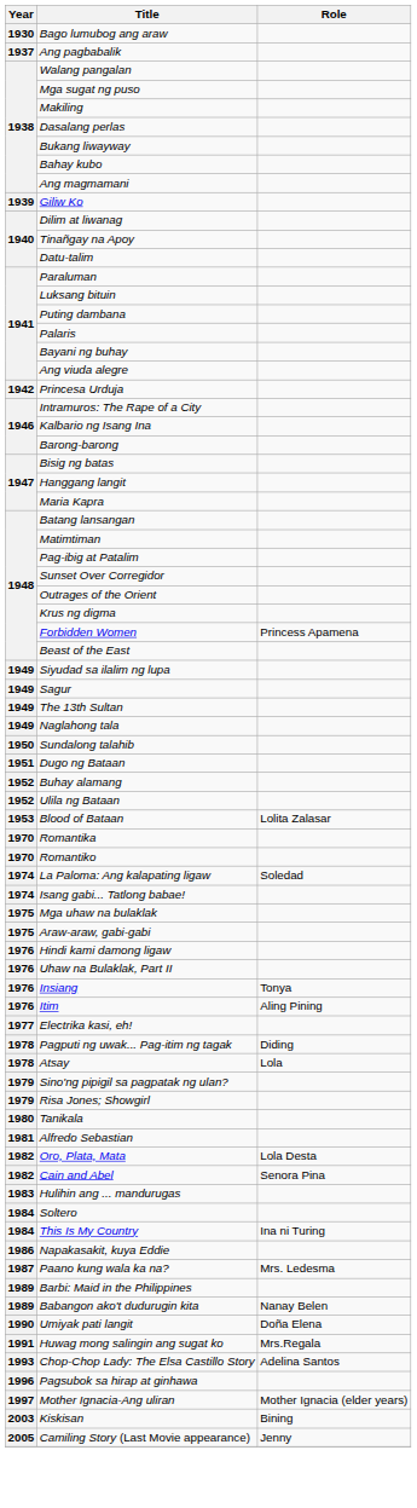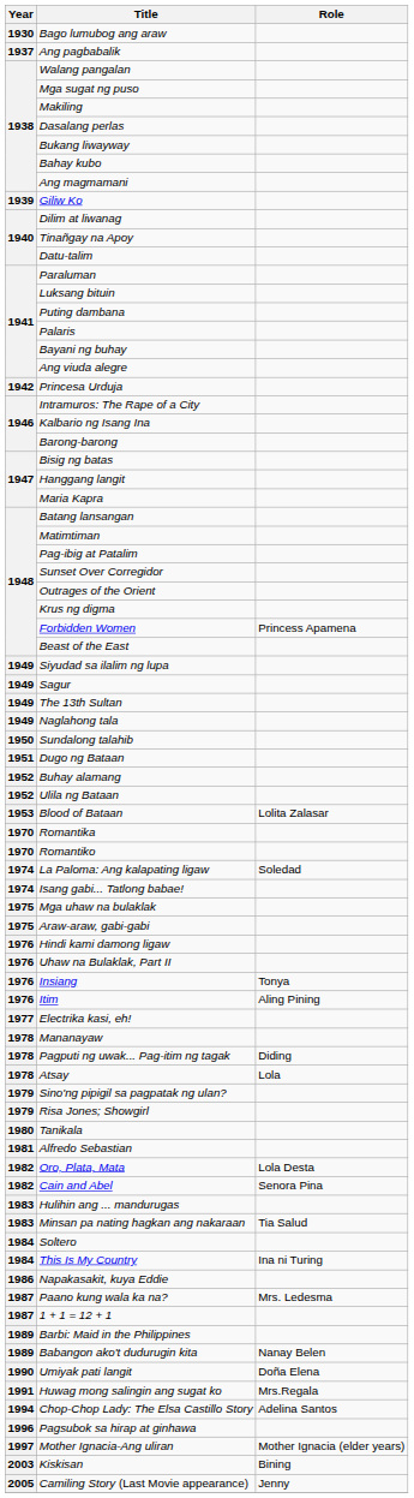 <table class= "wikitable plainrowheaders sortable">
 <tr>
 <th scope="col">Year</th>
 <th scope="col">Title</th>
 <th scope="col">Role</th>
 </tr>
 <tr>
 <th scope="row" rowspan="1">1930</th>
 <td><em>Bago lumubog ang araw</em></td>
 <td></td>
 </tr>
 <tr>
 <th scope="row" rowspan="1">1937</th>
 <td><em>Ang pagbabalik</em></td>
 <td></td>
 </tr>
 <tr>
 <th scope="row" rowspan="7">1938</th>
 <td><em>Walang pangalan</em></td>
 <td></td>
 </tr>
 <tr>
 <td><em>Mga sugat ng puso</em></td>
 <td></td>
 </tr>
 <tr>
 <td><em>Makiling</em></td>
 <td></td>
 </tr>
 <tr>
 <td><em>Dasalang perlas</em></td>
 <td></td>
 </tr>
 <tr>
 <td><em>Bukang liwayway</em></td>
 <td></td>
 </tr>
 <tr>
 <td><em>Bahay kubo</em></td>
 <td></td>
 </tr>
 <tr>
 <td><em>Ang magmamani</em></td>
 <td></td>
 </tr>
 <tr>
 <th scope="row" rowspan="1">1939</th>
 <td><em><a href='#'>Giliw Ko</a></em></td>
 <td></td>
 </tr>
 <tr>
 <th scope="row" rowspan="3">1940</th>
 <td><em>Dilim at liwanag</em></td>
 <td></td>
 </tr>
 <tr>
 <td><em>Tinañgay na Apoy</em></td>
 <td></td>
 </tr>
 <tr>
 <td><em>Datu-talim</em></td>
 <td></td>
 </tr>
 <tr>
 <th scope="row" rowspan="6">1941</th>
 <td><em>Paraluman</em></td>
 <td></td>
 </tr>
 <tr>
 <td><em>Luksang bituin</em></td>
 <td></td>
 </tr>
 <tr>
 <td><em>Puting dambana</em></td>
 <td></td>
 </tr>
 <tr>
 <td><em>Palaris</em></td>
 <td></td>
 </tr>
 <tr>
 <td><em>Bayani ng buhay</em></td>
 <td></td>
 </tr>
 <tr>
 <td><em>Ang viuda alegre</em></td>
 <td></td>
 </tr>
 <tr>
 <th scope="row">1942</th>
 <td><em>Princesa Urduja</em></td>
 <td></td>
 </tr>
 <tr>
 <th scope="row" rowspan="3">1946</th>
 <td><em>Intramuros: The Rape of a City</em></td>
 <td></td>
 </tr>
 <tr>
 <td><em>Kalbario ng Isang Ina</em></td>
 <td></td>
 </tr>
 <tr>
 <td><em>Barong-barong</em></td>
 <td></td>
 </tr>
 <tr>
 <th scope="row" rowspan="3">1947</th>
 <td><em>Bisig ng batas</em></td>
 <td></td>
 </tr>
 <tr>
 <td><em>Hanggang langit</em></td>
 <td></td>
 </tr>
 <tr>
 <td><em>Maria Kapra</em></td>
 <td></td>
 </tr>
 <tr>
 <th scope="row" rowspan="8">1948</th>
 <td><em>Batang lansangan</em></td>
 <td></td>
 </tr>
 <tr>
 <td><em>Matimtiman</em></td>
 <td></td>
 </tr>
 <tr>
 <td><em>Pag-ibig at Patalim</em></td>
 <td></td>
 </tr>
 <tr>
 <td><em>Sunset Over Corregidor</em></td>
 <td></td>
 </tr>
 <tr>
 <td><em>Outrages of the Orient</em></td>
 <td></td>
 </tr>
 <tr>
 <td><em>Krus ng digma</em></td>
 <td></td>
 </tr>
 <tr>
 <td><em><a href='#'>Forbidden Women</a></em></td>
 <td>Princess Apamena</td>
 </tr>
 <tr>
 <td><em>Beast of the East</em></td>
 <td></td>
 </tr>
 <tr>
 <th scope="row">1949</th>
 <td><em>Siyudad sa ilalim ng lupa</em></td>
 <td></td>
 </tr>
 <tr>
 <th scope="row">1949</th>
 <td><em>Sagur</em></td>
 <td></td>
 </tr>
 <tr>
 <th scope="row">1949</th>
 <td><em>The 13th Sultan</em></td>
 <td></td>
 </tr>
 <tr>
 <th scope="row">1949</th>
 <td><em>Naglahong tala</em></td>
 <td></td>
 </tr>
 <tr>
 <th scope="row">1950</th>
 <td><em>Sundalong talahib</em></td>
 <td></td>
 </tr>
 <tr>
 <th scope="row">1951</th>
 <td><em>Dugo ng Bataan</em></td>
 <td></td>
 </tr>
 <tr>
 <th scope="row">1952</th>
 <td><em>Buhay alamang</em></td>
 <td></td>
 </tr>
 <tr>
 <th scope="row">1952</th>
 <td><em>Ulila ng Bataan</em></td>
 <td></td>
 </tr>
 <tr>
 <th scope="row">1953</th>
 <td><em>Blood of Bataan</em></td>
 <td>Lolita Zalasar</td>
 </tr>
 <tr>
 <th scope="row">1970</th>
 <td><em>Romantika</em></td>
 <td></td>
 </tr>
 <tr>
 <th scope="row">1970</th>
 <td><em>Romantiko</em></td>
 <td></td>
 </tr>
 <tr>
 <th scope="row">1974</th>
 <td><em>La Paloma: Ang kalapating ligaw</em></td>
 <td>Soledad</td>
 </tr>
 <tr>
 <th scope="row">1974</th>
 <td><em>Isang gabi... Tatlong babae!</em></td>
 <td></td>
 </tr>
 <tr>
 <th scope="row">1975</th>
 <td><em>Mga uhaw na bulaklak</em></td>
 <td></td>
 </tr>
 <tr>
 <th scope="row">1975</th>
 <td><em>Araw-araw, gabi-gabi</em></td>
 <td></td>
 </tr>
 <tr>
 <th scope="row">1976</th>
 <td><em>Hindi kami damong ligaw</em></td>
 <td></td>
 </tr>
 <tr>
 <th scope="row">1976</th>
 <td><em>Uhaw na Bulaklak, Part II</em></td>
 <td></td>
 </tr>
 <tr>
 <th scope="row">1976</th>
 <td><em><a href='#'>Insiang</a></em></td>
 <td>Tonya</td>
 </tr>
 <tr>
 <th scope="row">1976</th>
 <td><em><a href='#'>Itim</a></em></td>
 <td>Aling Pining</td>
 </tr>
 <tr>
 <th scope="row">1977</th>
 <td><em>Electrika kasi, eh!</em></td>
 <td></td>
 </tr>
 <tr>
 <th scope="row">1978</th>
+<td><em>Mananayaw</em></td>
+<td></td>
+</tr>
+<tr>
+<th scope="row">1978</th>
 <td><em>Pagputi ng uwak... Pag-itim ng tagak</em></td>
 <td>Diding</td>
 </tr>
 <tr>
 <th scope="row">1978</th>
 <td><em>Atsay</em></td>
 <td>Lola</td>
 </tr>
 <tr>
 <th scope="row">1979</th>
 <td><em>Sino'ng pipigil sa pagpatak ng ulan?</em></td>
 <td></td>
 </tr>
 <tr>
 <th scope="row">1979</th>
 <td><em>Risa Jones; Showgirl</em></td>
 <td></td>
 </tr>
 <tr>
 <th scope="row">1980</th>
 <td><em>Tanikala</em></td>
 <td></td>
 </tr>
 <tr>
 <th scope="row">1981</th>
 <td><em>Alfredo Sebastian</em></td>
 <td></td>
 </tr>
 <tr>
 <th scope="row">1982</th>
 <td><em><a href='#'>Oro, Plata, Mata</a></em></td>
 <td>Lola Desta</td>
 </tr>
 <tr>
 <th scope="row">1982</th>
 <td><em><a href='#'>Cain and Abel</a></em></td>
 <td>Senora Pina</td>
 </tr>
 <tr>
 <th scope="row">1983</th>
 <td><em>Hulihin ang ... mandurugas</em></td>
 <td></td>
 </tr>
 <tr>
+<th scope="row">1983</th>
+<td><em>Minsan pa nating hagkan ang nakaraan</em></td>
+<td>Tia Salud</td>
+</tr>
+<tr>
 <th scope="row">1984</th>
 <td><em>Soltero</em></td>
 <td></td>
 </tr>
 <tr>
 <th scope="row">1984</th>
 <td><em><a href='#'>This Is My Country</a></em></td>
 <td>Ina ni Turing</td>
 </tr>
 <tr>
 <th scope="row">1986</th>
 <td><em>Napakasakit, kuya Eddie</em></td>
 <td></td>
 </tr>
 <tr>
 <th scope="row">1987</th>
 <td><em>Paano kung wala ka na?</em></td>
 <td>Mrs. Ledesma</td>
+</tr>
+<tr>
+<th scope="row">1987</th>
+<td><em>1 + 1 = 12 + 1</em></td>
+<td></td>
 </tr>
 <tr>
 <th scope="row">1989</th>
 <td><em>Barbi: Maid in the Philippines</em></td>
 <td></td>
 </tr>
 <tr>
 <th scope="row">1989</th>
 <td><em>Babangon ako't dudurugin kita</em></td>
 <td>Nanay Belen</td>
 </tr>
 <tr>
 <th scope="row">1990</th>
 <td><em>Umiyak pati langit</em></td>
 <td>Doña Elena</td>
 </tr>
 <tr>
 <th scope="row">1991</th>
 <td><em>Huwag mong salingin ang sugat ko</em></td>
 <td>Mrs.Regala</td>
 </tr>
 <tr>
-<th scope="row">1993</th>
+<th scope="row">1994</th>
 <td><em>Chop-Chop Lady: The Elsa Castillo Story</em></td>
 <td>Adelina Santos</td>
 </tr>
 <tr>
 <th scope="row">1996</th>
 <td><em>Pagsubok sa hirap at ginhawa</em></td>
 <td></td>
 </tr>
 <tr>
 <th scope="row">1997</th>
 <td><em>Mother Ignacia-Ang uliran</em></td>
 <td>Mother Ignacia (elder years)</td>
 </tr>
 <tr>
 <th scope="row">2003</th>
 <td><em>Kiskisan</em></td>
 <td>Bining</td>
 </tr>
 <tr>
 <th scope="row">2005</th>
 <td><em>Camiling Story</em> (Last Movie  appearance)</td>
 <td>Jenny</td>
 </tr>
 <tr>
 </tr>
 </table>
